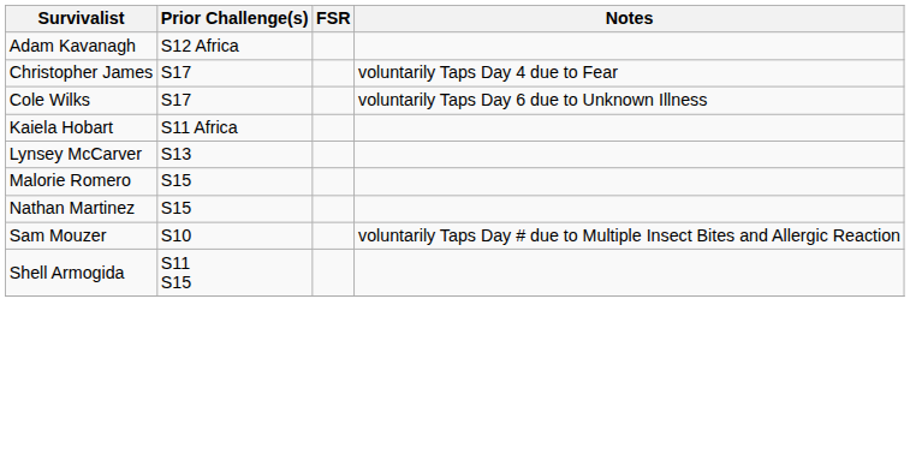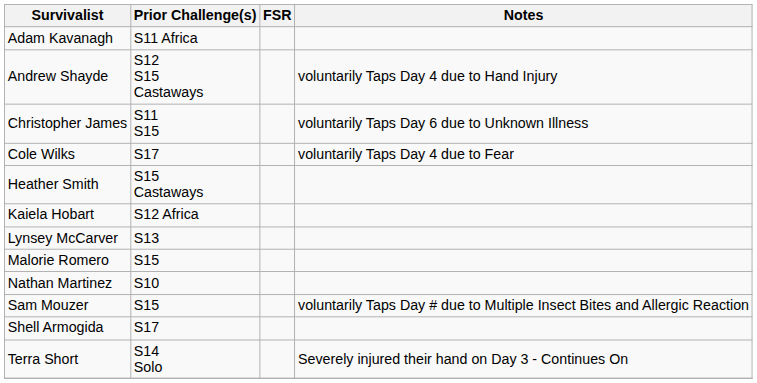 <table class="wikitable">
 <tr>
 <th>Survivalist</th>
 <th>Prior Challenge(s)</th>
 <th>FSR</th>
 <th>Notes</th>
 </tr>
 <tr>
 <td>Adam Kavanagh</td>
-<td>S12 Africa</td>
+<td>S11 Africa</td>
 <td align="center"></td>
 <td></td>
 </tr>
 <tr>
+<td>Andrew Shayde</td>
+<td>S12<br>S15<br>Castaways</td>
+<td align="center"></td>
+<td>voluntarily Taps Day 4 due to Hand Injury</td>
+</tr>
+<tr>
 <td>Christopher James</td>
+<td>S11 <br>S15</td>
+<td align="center"></td>
+<td>voluntarily Taps Day 6 due to Unknown Illness</td>
+</tr>
+<tr>
+<td>Cole Wilks</td>
 <td>S17</td>
 <td align="center"></td>
 <td>voluntarily Taps Day 4 due to Fear</td>
 </tr>
 <tr>
-<td>Cole Wilks</td>
-<td>S17</td>
+<td>Heather Smith</td>
+<td>S15<br>Castaways</td>
 <td align="center"></td>
-<td>voluntarily Taps Day 6 due to Unknown Illness</td>
+<td></td>
 </tr>
 <tr>
 <td>Kaiela Hobart</td>
-<td>S11 Africa</td>
+<td>S12 Africa</td>
 <td align="center"></td>
 <td></td>
 </tr>
 <tr>
 <td>Lynsey McCarver</td>
 <td>S13</td>
 <td align="center"></td>
 <td></td>
 </tr>
 <tr>
 <td>Malorie Romero</td>
 <td>S15</td>
 <td align="center"></td>
 <td></td>
 </tr>
 <tr>
 <td>Nathan Martinez</td>
-<td>S15</td>
+<td>S10</td>
 <td align="center"></td>
 <td></td>
 </tr>
 <tr>
 <td>Sam Mouzer</td>
-<td>S10</td>
+<td>S15</td>
 <td align="center"></td>
 <td>voluntarily Taps Day # due to Multiple Insect Bites and Allergic Reaction</td>
 </tr>
 <tr>
 <td>Shell Armogida</td>
-<td>S11 <br>S15</td>
+<td>S17</td>
 <td align="center"></td>
 <td></td>
 </tr>
 <tr>
+<td>Terra Short</td>
+<td>S14<br>Solo</td>
+<td align="center"></td>
+<td>Severely injured their hand on Day 3 - Continues On</td>
+</tr>
+<tr>
 </tr>
 </table>
